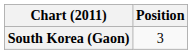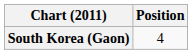 <table class="wikitable plainrowheaders">
 <tr>
 <th>Chart (2011)</th>
 <th>Position</th>
 </tr>
 <tr>
 <th scope="row">South Korea (Gaon)</th>
-<td align="center">3</td>
+<td align="center">4</td>
 </tr>
 </table>
